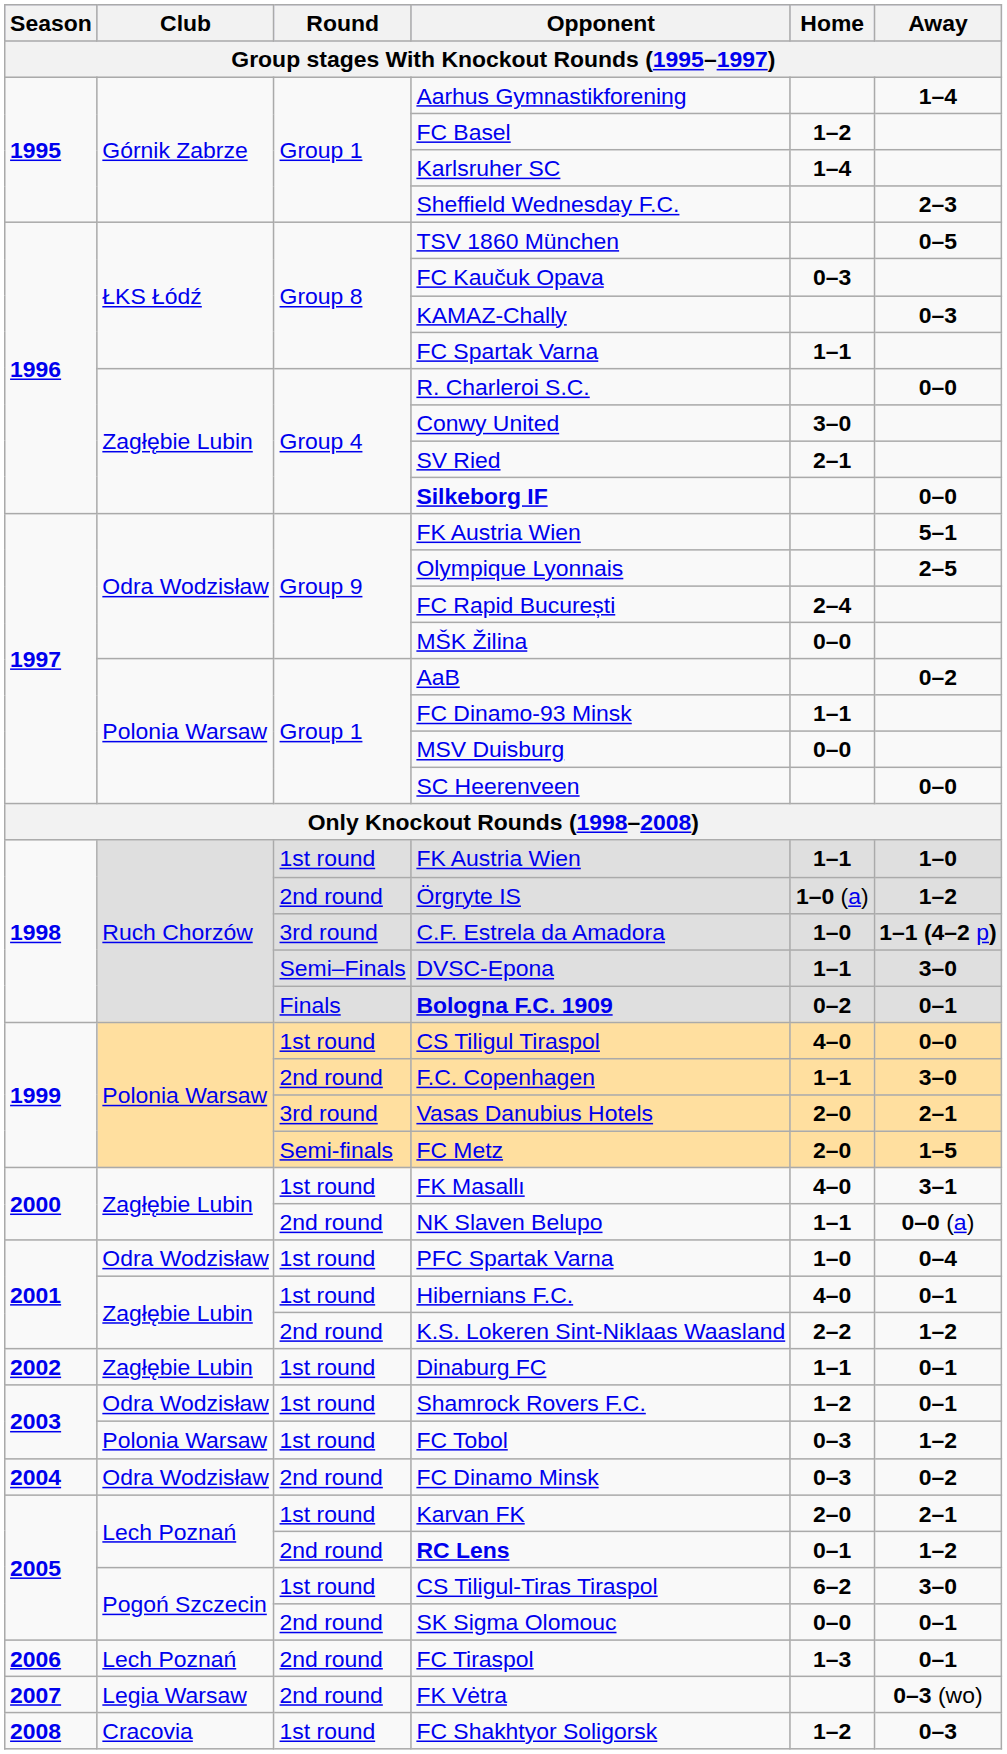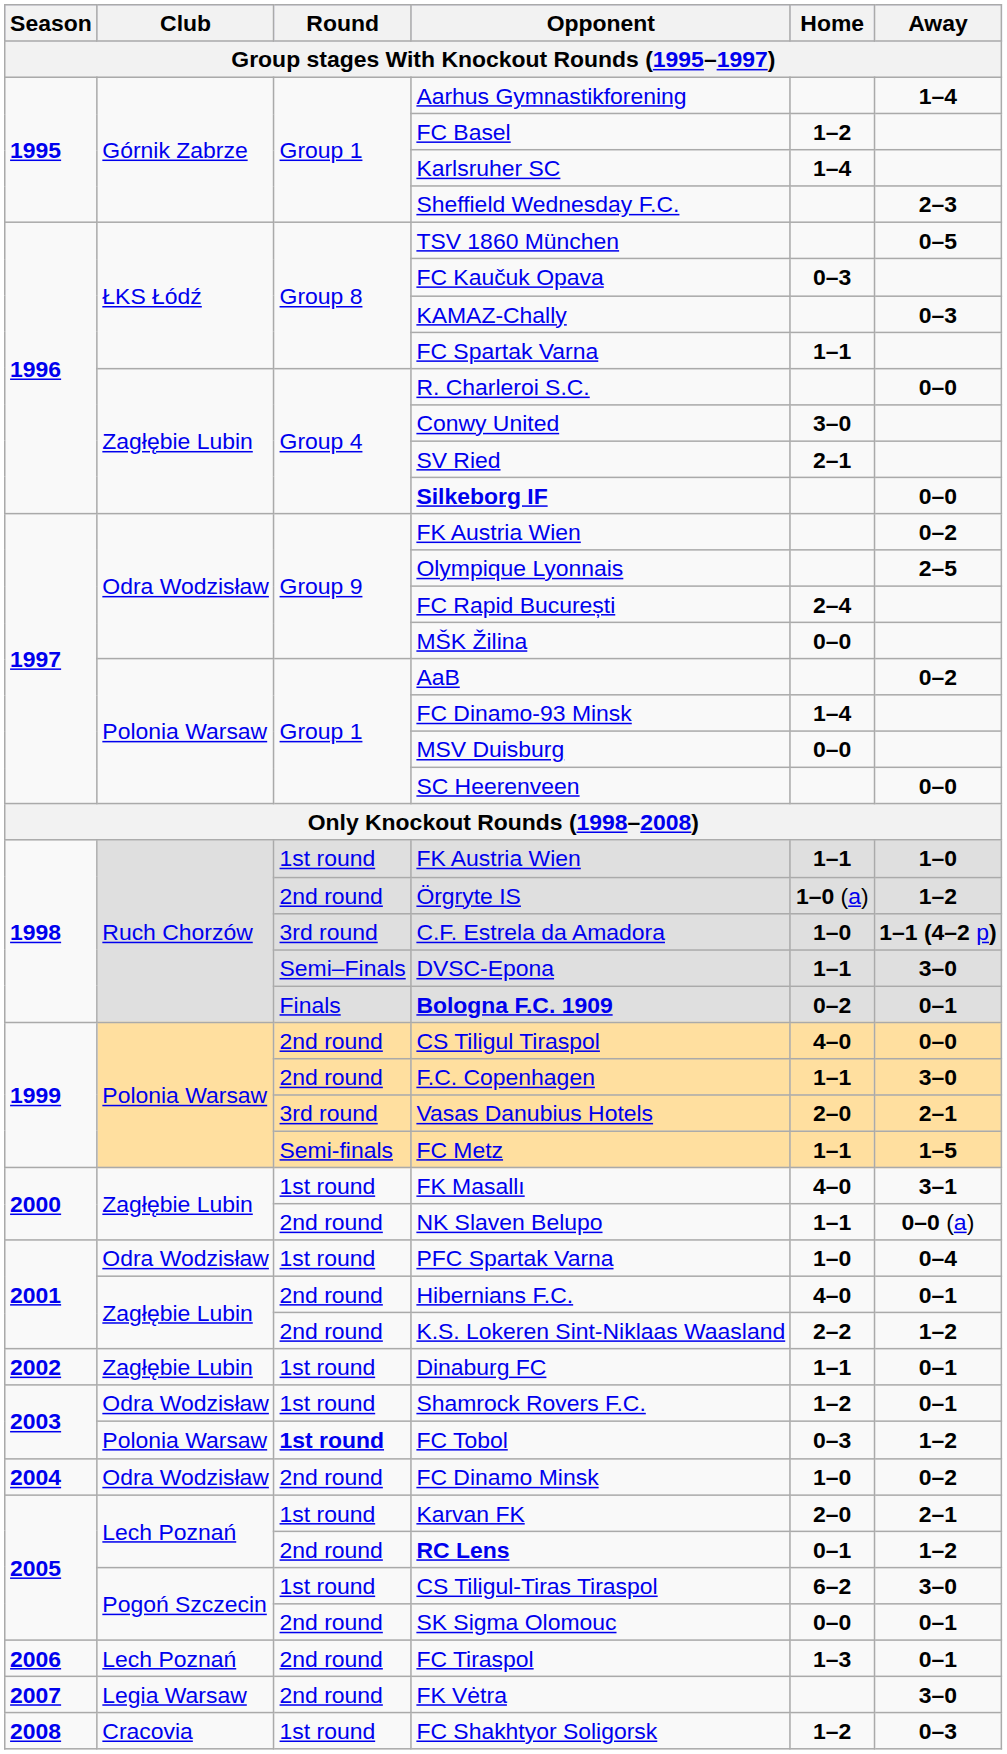 <table class="wikitable mw-collapsible mw-collapsed" style="text-align: left; font-size:95%">
 <tr style="background:#ccccff">
 <th>Season</th>
 <th>Club</th>
 <th>Round</th>
 <th>Opponent</th>
 <th>Home</th>
 <th>Away</th>
 </tr>
 <tr>
 <th colspan=6>Group stages With Knockout Rounds (<a href='#'>1995</a><strong>–</strong><a href='#'>1997</a>)</th>
 </tr>
 <tr>
 <td rowspan=4><a href='#'><strong>1995</strong></a></td>
 <td rowspan=4><a href='#'>Górnik Zabrze</a></td>
 <td rowspan=4><a href='#'>Group 1</a></td>
 <td> <a href='#'>Aarhus Gymnastikforening</a></td>
 <td></td>
 <td style="text-align:center"><strong>1–4</strong></td>
 </tr>
 <tr>
 <td> <a href='#'>FC Basel</a></td>
 <td style="text-align:center"><strong>1–2</strong></td>
 <td></td>
 </tr>
 <tr>
 <td> <a href='#'>Karlsruher SC</a></td>
 <td style="text-align:center"><strong>1–4</strong></td>
 <td></td>
 </tr>
 <tr>
 <td> <a href='#'>Sheffield Wednesday F.C.</a></td>
 <td></td>
 <td style="text-align:center"><strong>2–3</strong></td>
 </tr>
 <tr>
 <td rowspan=8><a href='#'><strong>1996</strong></a></td>
 <td rowspan=4><a href='#'>ŁKS Łódź</a></td>
 <td rowspan=4><a href='#'>Group 8</a></td>
 <td> <a href='#'>TSV 1860 München</a></td>
 <td></td>
 <td style="text-align:center"><strong>0–5</strong></td>
 </tr>
 <tr>
 <td> <a href='#'>FC Kaučuk Opava</a></td>
 <td style="text-align:center"><strong>0–3</strong></td>
 <td></td>
 </tr>
 <tr>
 <td> <a href='#'>KAMAZ-Chally</a></td>
 <td></td>
 <td style="text-align:center"><strong>0–3</strong></td>
 </tr>
 <tr>
 <td> <a href='#'>FC Spartak Varna</a></td>
 <td style="text-align:center"><strong>1–1</strong></td>
 <td></td>
 </tr>
 <tr>
 <td rowspan=4><a href='#'>Zagłębie Lubin</a></td>
 <td rowspan=4><a href='#'>Group 4</a></td>
 <td> <a href='#'>R. Charleroi S.C.</a></td>
 <td></td>
 <td style="text-align:center"><strong>0–0</strong></td>
 </tr>
 <tr>
 <td> <a href='#'>Conwy United</a></td>
 <td style="text-align:center"><strong>3–0</strong></td>
 <td></td>
 </tr>
 <tr>
 <td> <a href='#'>SV Ried</a></td>
 <td style="text-align:center"><strong>2–1</strong></td>
 <td></td>
 </tr>
 <tr>
 <td> <strong><a href='#'>Silkeborg IF</a></strong></td>
 <td></td>
 <td style="text-align:center"><strong>0–0</strong></td>
 </tr>
 <tr>
 <td rowspan=8><a href='#'><strong>1997</strong></a></td>
 <td rowspan=4><a href='#'>Odra Wodzisław</a></td>
 <td rowspan=4><a href='#'>Group 9</a></td>
 <td> <a href='#'>FK Austria Wien</a></td>
 <td></td>
-<td style="text-align:center"><strong>5–1</strong></td>
+<td style="text-align:center"><strong>0–2</strong></td>
 </tr>
 <tr>
 <td> <a href='#'>Olympique Lyonnais</a></td>
 <td></td>
 <td style="text-align:center"><strong>2–5</strong></td>
 </tr>
 <tr>
 <td> <a href='#'>FC Rapid București</a></td>
 <td style="text-align:center"><strong>2–4</strong></td>
 <td></td>
 </tr>
 <tr>
 <td> <a href='#'>MŠK Žilina</a></td>
 <td style="text-align:center"><strong>0–0</strong></td>
 <td></td>
 </tr>
 <tr>
 <td rowspan=4><a href='#'>Polonia Warsaw</a></td>
 <td rowspan=4><a href='#'>Group 1</a></td>
 <td> <a href='#'>AaB</a></td>
 <td></td>
 <td style="text-align:center"><strong>0–2</strong></td>
 </tr>
 <tr>
 <td> <a href='#'>FC Dinamo-93 Minsk</a></td>
-<td style="text-align:center"><strong>1–1</strong></td>
+<td style="text-align:center"><strong>1–4</strong></td>
 <td></td>
 </tr>
 <tr>
 <td> <a href='#'>MSV Duisburg</a></td>
 <td style="text-align:center"><strong>0–0</strong></td>
 <td></td>
 </tr>
 <tr>
 <td> <a href='#'>SC Heerenveen</a></td>
 <td></td>
 <td style="text-align:center"><strong>0–0</strong></td>
 </tr>
 <tr>
 <th colspan=6>Only Knockout Rounds (<a href='#'>1998</a><strong>–</strong><a href='#'>2008</a>)</th>
 </tr>
 <tr>
 <td rowspan=5><a href='#'><strong>1998</strong></a></td>
 <td rowspan=5 style="background:#dfdfdf"><a href='#'>Ruch Chorzów</a></td>
 <td style="background:#dfdfdf"><a href='#'>1st round</a></td>
 <td style="background:#dfdfdf"> <a href='#'>FK Austria Wien</a></td>
 <td style="text-align:center; background:#dfdfdf"><strong>1–1</strong></td>
 <td style="text-align:center; background:#dfdfdf"><strong>1–0</strong></td>
 </tr>
 <tr>
 <td style="background:#dfdfdf"><a href='#'>2nd round</a></td>
 <td style="background:#dfdfdf"> <a href='#'>Örgryte IS</a></td>
 <td style="text-align:center; background:#dfdfdf"><strong>1–0</strong> (<a href='#'>a</a>)</td>
 <td style="text-align:center; background:#dfdfdf"><strong>1–2</strong></td>
 </tr>
 <tr>
 <td style="background:#dfdfdf"><a href='#'>3rd round</a></td>
 <td style="background:#dfdfdf"> <a href='#'>C.F. Estrela da Amadora</a></td>
 <td style="text-align:center; background:#dfdfdf"><strong>1–0</strong></td>
 <td style="text-align:center; background:#dfdfdf"><strong>1–1</strong> <strong>(4–2</strong> <a href='#'>p</a><strong>)</strong></td>
 </tr>
 <tr>
 <td style="background:#dfdfdf"><a href='#'>Semi–Finals</a></td>
 <td style="background:#dfdfdf"> <a href='#'>DVSC-Epona</a></td>
 <td style="text-align:center; background:#dfdfdf"><strong>1–1</strong></td>
 <td style="text-align:center; background:#dfdfdf"><strong>3–0</strong></td>
 </tr>
 <tr>
 <td style="background:#dfdfdf"><a href='#'>Finals</a></td>
 <td style="background:#dfdfdf"> <strong><a href='#'>Bologna F.C. 1909</a></strong></td>
 <td style="text-align:center; background:#dfdfdf"><strong>0–2</strong></td>
 <td style="text-align:center; background:#dfdfdf"><strong>0–1</strong></td>
 </tr>
 <tr>
 <td rowspan=4><a href='#'><strong>1999</strong></a></td>
 <td rowspan=4 style="background:#ffdf9f"><a href='#'>Polonia Warsaw</a></td>
-<td style="background:#ffdf9f"><a href='#'>1st round</a></td>
+<td style="background:#ffdf9f"><a href='#'>2nd round</a></td>
 <td style="background:#ffdf9f"> <a href='#'>CS Tiligul Tiraspol</a></td>
 <td style="text-align:center; background:#ffdf9f"><strong>4–0</strong></td>
 <td style="text-align:center; background:#ffdf9f"><strong>0–0</strong></td>
 </tr>
 <tr>
 <td style="background:#ffdf9f"><a href='#'>2nd round</a></td>
 <td style="background:#ffdf9f"> <a href='#'>F.C. Copenhagen</a></td>
 <td style="text-align:center; background:#ffdf9f"><strong>1–1</strong></td>
 <td style="text-align:center; background:#ffdf9f"><strong>3–0</strong></td>
 </tr>
 <tr>
 <td style="background:#ffdf9f"><a href='#'>3rd round</a></td>
 <td style="background:#ffdf9f"> <a href='#'>Vasas Danubius Hotels</a></td>
 <td style="text-align:center; background:#ffdf9f"><strong>2–0</strong></td>
 <td style="text-align:center; background:#ffdf9f"><strong>2–1</strong></td>
 </tr>
 <tr>
 <td style="background:#ffdf9f"><a href='#'>Semi-finals</a></td>
 <td style="background:#ffdf9f"> <a href='#'>FC Metz</a></td>
-<td style="text-align:center; background:#ffdf9f"><strong>2–0</strong></td>
+<td style="text-align:center; background:#ffdf9f"><strong>1–1</strong></td>
 <td style="text-align:center; background:#ffdf9f"><strong>1–5</strong></td>
 </tr>
 <tr>
 <td rowspan=2><a href='#'><strong>2000</strong></a></td>
 <td rowspan=2><a href='#'>Zagłębie Lubin</a></td>
 <td><a href='#'>1st round</a></td>
 <td> <a href='#'>FK Masallı</a></td>
 <td style="text-align:center"><strong>4–0</strong></td>
 <td style="text-align:center"><strong>3–1</strong></td>
 </tr>
 <tr>
 <td><a href='#'>2nd round</a></td>
 <td> <a href='#'>NK Slaven Belupo</a></td>
 <td style="text-align:center"><strong>1–1</strong></td>
 <td style="text-align:center"><strong>0–0</strong> (<a href='#'>a</a>)</td>
 </tr>
 <tr>
 <td rowspan=3><a href='#'><strong>2001</strong></a></td>
 <td><a href='#'>Odra Wodzisław</a></td>
 <td><a href='#'>1st round</a></td>
 <td> <a href='#'>PFC Spartak Varna</a></td>
 <td style="text-align:center"><strong>1–0</strong></td>
 <td style="text-align:center"><strong>0–4</strong></td>
 </tr>
 <tr>
 <td rowspan=2><a href='#'>Zagłębie Lubin</a></td>
-<td><a href='#'>1st round</a></td>
+<td><a href='#'>2nd round</a></td>
 <td> <a href='#'>Hibernians F.C.</a></td>
 <td style="text-align:center"><strong>4–0</strong></td>
 <td style="text-align:center"><strong>0–1</strong></td>
 </tr>
 <tr>
 <td><a href='#'>2nd round</a></td>
 <td> <a href='#'>K.S. Lokeren Sint-Niklaas Waasland</a></td>
 <td style="text-align:center"><strong>2–2</strong></td>
 <td style="text-align:center"><strong>1–2</strong></td>
 </tr>
 <tr>
 <td><a href='#'><strong>2002</strong></a></td>
 <td><a href='#'>Zagłębie Lubin</a></td>
 <td><a href='#'>1st round</a></td>
 <td> <a href='#'>Dinaburg FC</a></td>
 <td style="text-align:center"><strong>1–1</strong></td>
 <td style="text-align:center"><strong>0–1</strong></td>
 </tr>
 <tr>
 <td rowspan=2><a href='#'><strong>2003</strong></a></td>
 <td><a href='#'>Odra Wodzisław</a></td>
 <td><a href='#'>1st round</a></td>
 <td> <a href='#'>Shamrock Rovers F.C.</a></td>
 <td style="text-align:center"><strong>1–2</strong></td>
 <td style="text-align:center"><strong>0–1</strong></td>
 </tr>
 <tr>
 <td><a href='#'>Polonia Warsaw</a></td>
-<td><a href='#'>1st round</a></td>
+<td><strong><a href='#'>1st round</a></strong></td>
 <td> <a href='#'>FC Tobol</a></td>
 <td style="text-align:center"><strong>0–3</strong></td>
 <td style="text-align:center"><strong>1–2</strong></td>
 </tr>
 <tr>
 <td><a href='#'><strong>2004</strong></a></td>
 <td><a href='#'>Odra Wodzisław</a></td>
 <td><a href='#'>2nd round</a></td>
 <td> <a href='#'>FC Dinamo Minsk</a></td>
-<td style="text-align:center"><strong>0–3</strong></td>
+<td style="text-align:center"><strong>1–0</strong></td>
 <td style="text-align:center"><strong>0–2</strong></td>
 </tr>
 <tr>
 <td rowspan=4><a href='#'><strong>2005</strong></a></td>
 <td rowspan=2><a href='#'>Lech Poznań</a></td>
 <td><a href='#'>1st round</a></td>
 <td> <a href='#'>Karvan FK</a></td>
 <td style="text-align:center"><strong>2–0</strong></td>
 <td style="text-align:center"><strong>2–1</strong></td>
 </tr>
 <tr>
 <td><a href='#'>2nd round</a></td>
 <td> <strong><a href='#'>RC Lens</a></strong></td>
 <td style="text-align:center"><strong>0–1</strong></td>
 <td style="text-align:center"><strong>1–2</strong></td>
 </tr>
 <tr>
 <td rowspan=2><a href='#'>Pogoń Szczecin</a></td>
 <td><a href='#'>1st round</a></td>
 <td> <a href='#'>CS Tiligul-Tiras Tiraspol</a></td>
 <td style="text-align:center"><strong>6–2</strong></td>
 <td style="text-align:center"><strong>3–0</strong></td>
 </tr>
 <tr>
 <td><a href='#'>2nd round</a></td>
 <td> <a href='#'>SK Sigma Olomouc</a></td>
 <td style="text-align:center"><strong>0–0</strong></td>
 <td style="text-align:center"><strong>0–1</strong></td>
 </tr>
 <tr>
 <td><a href='#'><strong>2006</strong></a></td>
 <td><a href='#'>Lech Poznań</a></td>
 <td><a href='#'>2nd round</a></td>
 <td> <a href='#'>FC Tiraspol</a></td>
 <td style="text-align:center"><strong>1–3</strong></td>
 <td style="text-align:center"><strong>0–1</strong></td>
 </tr>
 <tr>
 <td><a href='#'><strong>2007</strong></a></td>
 <td><a href='#'>Legia Warsaw</a></td>
 <td><a href='#'>2nd round</a></td>
 <td> <a href='#'>FK Vėtra</a></td>
 <td></td>
-<td style="text-align:center"><strong>0–3</strong> (wo)</td>
+<td style="text-align:center"><strong>3–0</strong></td>
 </tr>
 <tr>
 <td><a href='#'><strong>2008</strong></a></td>
 <td><a href='#'>Cracovia</a></td>
 <td><a href='#'>1st round</a></td>
 <td> <a href='#'>FC Shakhtyor Soligorsk</a></td>
 <td style="text-align:center"><strong>1–2</strong></td>
 <td style="text-align:center"><strong>0–3</strong></td>
 </tr>
 </table>
